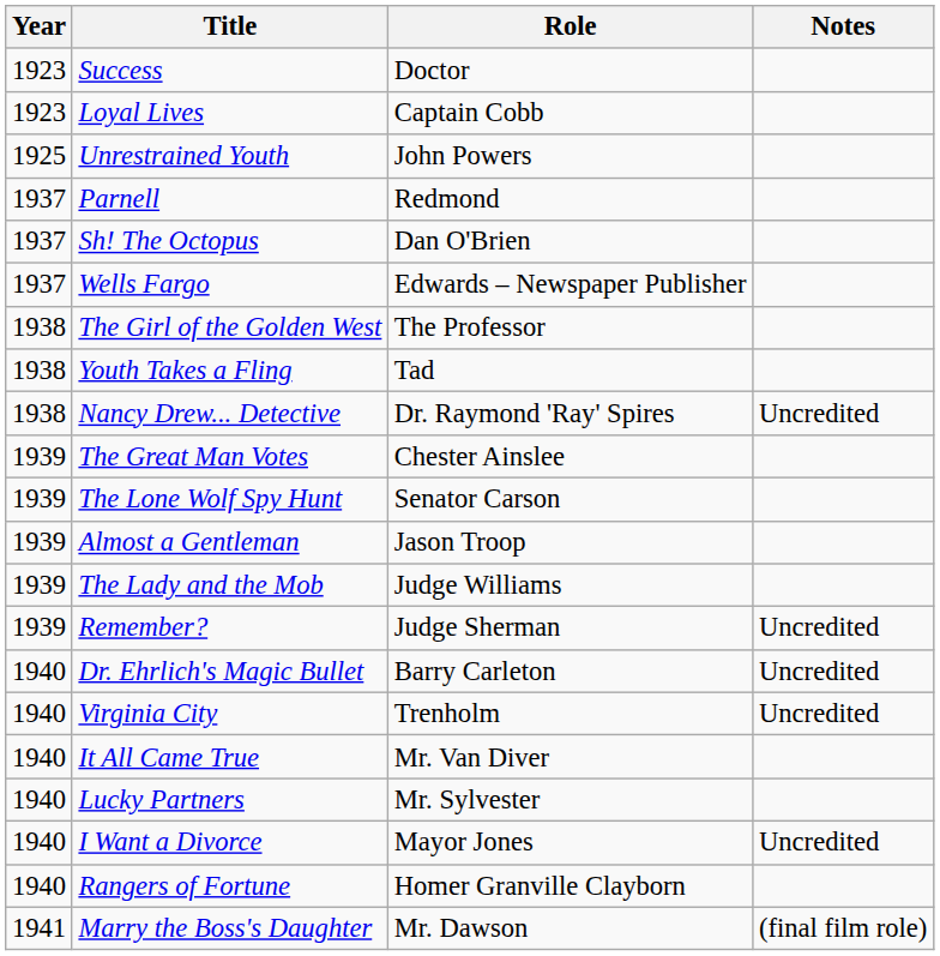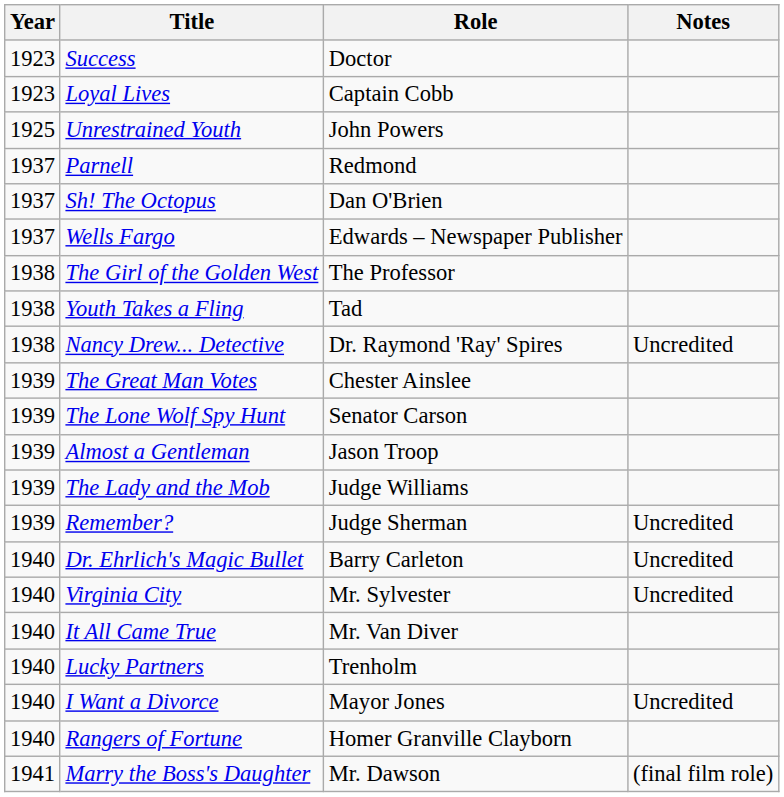 <table class="wikitable">
 <tr>
 <th>Year</th>
 <th>Title</th>
 <th>Role</th>
 <th>Notes</th>
 </tr>
 <tr>
 <td>1923</td>
 <td><em><a href='#'>Success</a></em></td>
 <td>Doctor</td>
 <td></td>
 </tr>
 <tr>
 <td>1923</td>
 <td><em><a href='#'>Loyal Lives</a></em></td>
 <td>Captain Cobb</td>
 <td></td>
 </tr>
 <tr>
 <td>1925</td>
 <td><em><a href='#'>Unrestrained Youth</a></em></td>
 <td>John Powers</td>
 <td></td>
 </tr>
 <tr>
 <td>1937</td>
 <td><em><a href='#'>Parnell</a></em></td>
 <td>Redmond</td>
 <td></td>
 </tr>
 <tr>
 <td>1937</td>
 <td><em><a href='#'>Sh! The Octopus</a></em></td>
 <td>Dan O'Brien</td>
 <td></td>
 </tr>
 <tr>
 <td>1937</td>
 <td><em><a href='#'>Wells Fargo</a></em></td>
 <td>Edwards – Newspaper Publisher</td>
 <td></td>
 </tr>
 <tr>
 <td>1938</td>
 <td><em><a href='#'>The Girl of the Golden West</a></em></td>
 <td>The Professor</td>
 <td></td>
 </tr>
 <tr>
 <td>1938</td>
 <td><em><a href='#'>Youth Takes a Fling</a></em></td>
 <td>Tad</td>
 <td></td>
 </tr>
 <tr>
 <td>1938</td>
 <td><em><a href='#'>Nancy Drew... Detective</a></em></td>
 <td>Dr. Raymond 'Ray' Spires</td>
 <td>Uncredited</td>
 </tr>
 <tr>
 <td>1939</td>
 <td><em><a href='#'>The Great Man Votes</a></em></td>
 <td>Chester Ainslee</td>
 <td></td>
 </tr>
 <tr>
 <td>1939</td>
 <td><em><a href='#'>The Lone Wolf Spy Hunt</a></em></td>
 <td>Senator Carson</td>
 <td></td>
 </tr>
 <tr>
 <td>1939</td>
 <td><em><a href='#'>Almost a Gentleman</a></em></td>
 <td>Jason Troop</td>
 <td></td>
 </tr>
 <tr>
 <td>1939</td>
 <td><em><a href='#'>The Lady and the Mob</a></em></td>
 <td>Judge Williams</td>
 <td></td>
 </tr>
 <tr>
 <td>1939</td>
 <td><em><a href='#'>Remember?</a></em></td>
 <td>Judge Sherman</td>
 <td>Uncredited</td>
 </tr>
 <tr>
 <td>1940</td>
 <td><em><a href='#'>Dr. Ehrlich's Magic Bullet</a></em></td>
 <td>Barry Carleton</td>
 <td>Uncredited</td>
 </tr>
 <tr>
 <td>1940</td>
 <td><em><a href='#'>Virginia City</a></em></td>
-<td>Trenholm</td>
+<td>Mr. Sylvester</td>
 <td>Uncredited</td>
 </tr>
 <tr>
 <td>1940</td>
 <td><em><a href='#'>It All Came True</a></em></td>
 <td>Mr. Van Diver</td>
 <td></td>
 </tr>
 <tr>
 <td>1940</td>
 <td><em><a href='#'>Lucky Partners</a></em></td>
-<td>Mr. Sylvester</td>
+<td>Trenholm</td>
 <td></td>
 </tr>
 <tr>
 <td>1940</td>
 <td><em><a href='#'>I Want a Divorce</a></em></td>
 <td>Mayor Jones</td>
 <td>Uncredited</td>
 </tr>
 <tr>
 <td>1940</td>
 <td><em><a href='#'>Rangers of Fortune</a></em></td>
 <td>Homer Granville Clayborn</td>
 <td></td>
 </tr>
 <tr>
 <td>1941</td>
 <td><em><a href='#'>Marry the Boss's Daughter</a></em></td>
 <td>Mr. Dawson</td>
 <td>(final film role)</td>
 </tr>
 </table>
